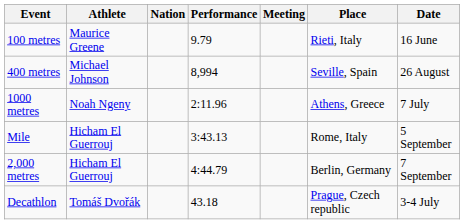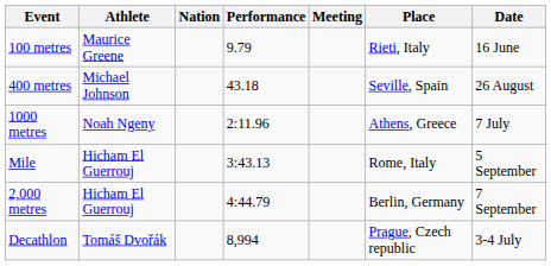 <table class="wikitable" border="1">
 <tr>
 <th>Event</th>
 <th>Athlete</th>
 <th>Nation</th>
 <th>Performance</th>
 <th>Meeting</th>
 <th>Place</th>
 <th>Date</th>
 </tr>
 <tr>
 <td><a href='#'>100 metres</a></td>
 <td><a href='#'>Maurice Greene</a></td>
 <td></td>
 <td>9.79</td>
 <td></td>
 <td> <a href='#'>Rieti</a>, Italy</td>
 <td>16 June</td>
 </tr>
 <tr>
 <td><a href='#'>400 metres</a></td>
 <td><a href='#'>Michael Johnson</a></td>
 <td></td>
-<td>8,994</td>
+<td>43.18</td>
 <td></td>
 <td> <a href='#'>Seville</a>, Spain</td>
 <td>26 August</td>
 </tr>
 <tr>
 <td><a href='#'>1000 metres</a></td>
 <td><a href='#'>Noah Ngeny</a></td>
 <td></td>
 <td>2:11.96</td>
 <td></td>
 <td> <a href='#'>Athens</a>, Greece</td>
 <td>7 July</td>
 </tr>
 <tr>
 <td><a href='#'>Mile</a></td>
 <td><a href='#'>Hicham El Guerrouj</a></td>
 <td></td>
 <td>3:43.13</td>
 <td></td>
 <td> Rome, Italy</td>
 <td>5 September</td>
 </tr>
 <tr>
 <td><a href='#'>2,000 metres</a></td>
 <td><a href='#'>Hicham El Guerrouj</a></td>
 <td></td>
 <td>4:44.79</td>
 <td></td>
 <td> Berlin, Germany</td>
 <td>7 September</td>
 </tr>
 <tr>
 <td><a href='#'>Decathlon</a></td>
 <td><a href='#'>Tomáš Dvořák</a></td>
 <td></td>
-<td>43.18</td>
+<td>8,994</td>
 <td></td>
 <td> <a href='#'>Prague</a>, Czech republic</td>
 <td>3-4 July</td>
 </tr>
 </table>
